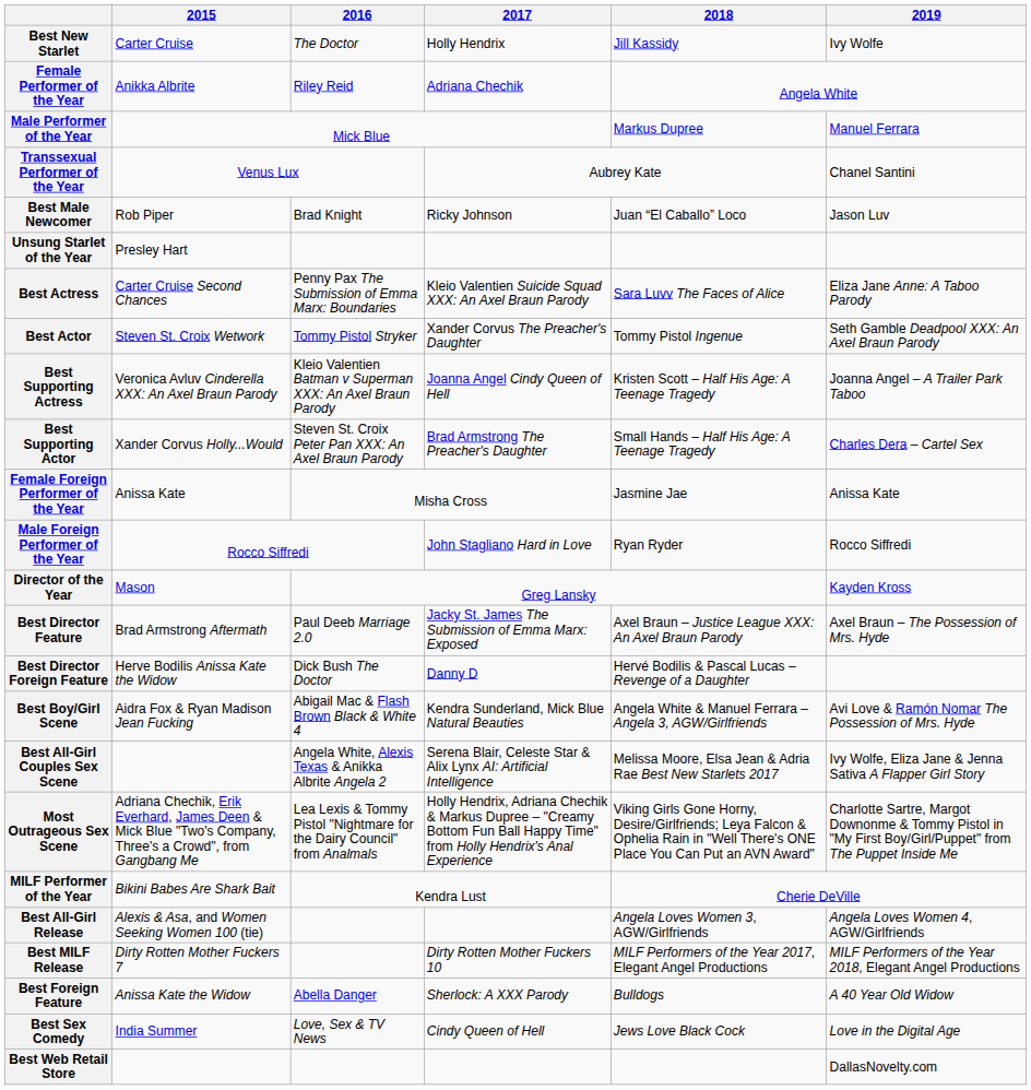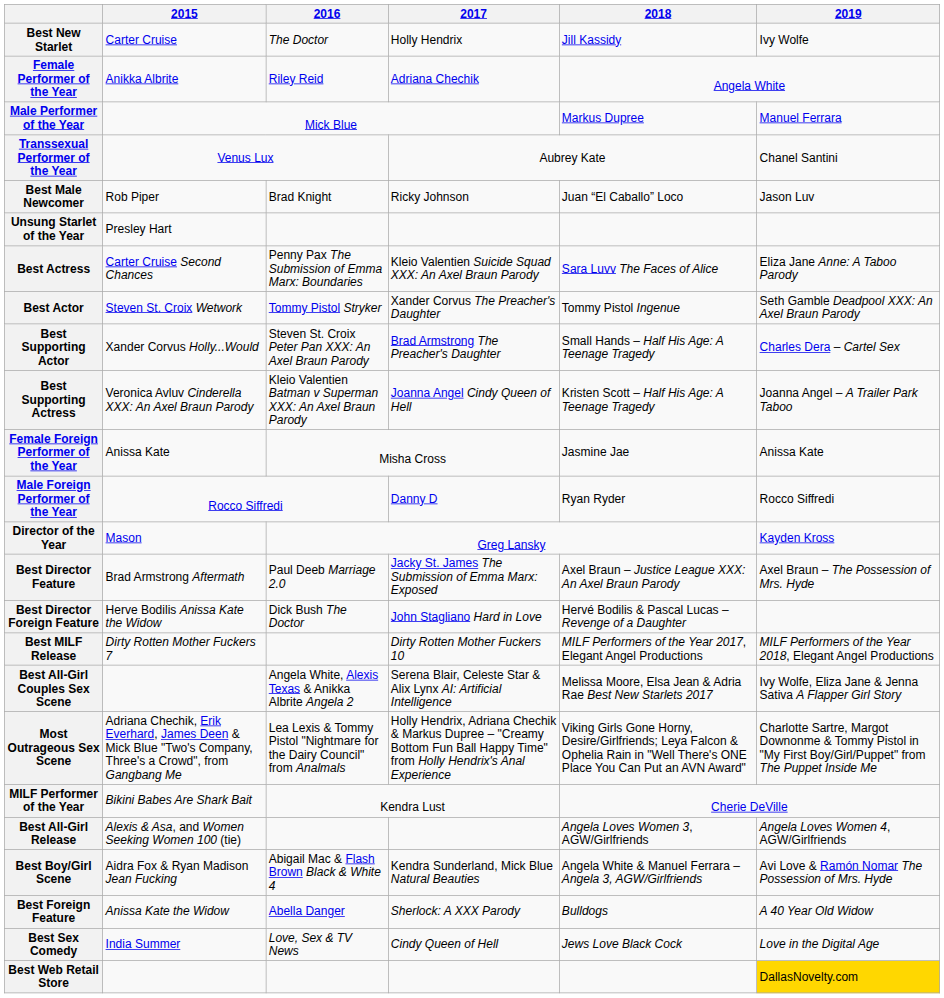 <table class="wikitable">
 <tr>
 <th></th>
 <th><a href='#'>2015</a></th>
 <th><a href='#'>2016</a></th>
 <th><a href='#'>2017</a></th>
 <th><a href='#'>2018</a></th>
 <th><a href='#'>2019</a></th>
 </tr>
 <tr>
 <th>Best New Starlet</th>
 <td><a href='#'>Carter Cruise</a></td>
 <td><em>The Doctor</em></td>
 <td>Holly Hendrix</td>
 <td><a href='#'>Jill Kassidy</a></td>
 <td>Ivy Wolfe</td>
 </tr>
 <tr>
 <th><a href='#'>Female Performer of the Year</a></th>
 <td><a href='#'>Anikka Albrite</a></td>
 <td><a href='#'>Riley Reid</a></td>
 <td><a href='#'>Adriana Chechik</a></td>
 <td colspan="2" style="text-align:center"><br><a href='#'>Angela White</a></td>
 </tr>
 <tr>
 <th><a href='#'>Male Performer of the Year</a></th>
 <td colspan="3" style="text-align:center"><br><a href='#'>Mick Blue</a></td>
 <td><a href='#'>Markus Dupree</a></td>
 <td><a href='#'>Manuel Ferrara</a></td>
 </tr>
 <tr>
 <th><a href='#'>Transsexual Performer of the Year</a></th>
 <td colspan=2 style="text-align:center"><a href='#'>Venus Lux</a></td>
 <td colspan=2 style="text-align:center">Aubrey Kate</td>
 <td>Chanel Santini</td>
 </tr>
 <tr>
 <th>Best Male Newcomer</th>
 <td>Rob Piper</td>
 <td>Brad Knight</td>
 <td>Ricky Johnson</td>
 <td>Juan “El Caballo” Loco</td>
 <td>Jason Luv</td>
 </tr>
 <tr>
 <th>Unsung Starlet of the Year</th>
 <td>Presley Hart</td>
 <td></td>
 <td></td>
 <td></td>
 <td></td>
 </tr>
 <tr>
 <th>Best Actress</th>
 <td><a href='#'>Carter Cruise</a> <em>Second Chances</em></td>
 <td>Penny Pax <em>The Submission of Emma Marx: Boundaries</em></td>
 <td>Kleio Valentien <em>Suicide Squad XXX: An Axel Braun Parody</em></td>
 <td><a href='#'>Sara Luvv</a> <em>The Faces of Alice</em></td>
 <td>Eliza Jane <em>Anne: A Taboo Parody</em></td>
 </tr>
 <tr>
 <th>Best Actor</th>
 <td><a href='#'>Steven St. Croix</a> <em>Wetwork</em></td>
 <td><a href='#'>Tommy Pistol</a> <em>Stryker</em></td>
 <td>Xander Corvus <em>The Preacher's Daughter</em></td>
 <td>Tommy Pistol <em>Ingenue</em></td>
 <td>Seth Gamble <em>Deadpool XXX: An Axel Braun Parody</em></td>
 </tr>
 <tr>
+<th>Best Supporting Actor</th>
+<td>Xander Corvus <em>Holly...Would</em></td>
+<td>Steven St. Croix <em>Peter Pan XXX: An Axel Braun Parody</em></td>
+<td><a href='#'>Brad Armstrong</a> <em>The Preacher's Daughter</em></td>
+<td>Small Hands – <em>Half His Age: A Teenage Tragedy</em></td>
+<td><a href='#'>Charles Dera</a> – <em>Cartel Sex</em></td>
+</tr>
+<tr>
 <th>Best Supporting Actress</th>
 <td>Veronica Avluv <em>Cinderella XXX: An Axel Braun Parody</em></td>
 <td>Kleio Valentien <em>Batman v Superman XXX: An Axel Braun Parody</em></td>
 <td><a href='#'>Joanna Angel</a> <em>Cindy Queen of Hell</em></td>
 <td>Kristen Scott – <em>Half His Age: A Teenage Tragedy</em></td>
 <td>Joanna Angel – <em>A Trailer Park Taboo</em></td>
-</tr>
-<tr>
-<th>Best Supporting Actor</th>
-<td>Xander Corvus <em>Holly...Would</em></td>
-<td>Steven St. Croix <em>Peter Pan XXX: An Axel Braun Parody</em></td>
-<td><a href='#'>Brad Armstrong</a> <em>The Preacher's Daughter</em></td>
-<td>Small Hands – <em>Half His Age: A Teenage Tragedy</em></td>
-<td><a href='#'>Charles Dera</a> – <em>Cartel Sex</em></td>
 </tr>
 <tr>
 <th><a href='#'>Female Foreign Performer of the Year</a></th>
 <td>Anissa Kate</td>
 <td colspan="2" style="text-align:center"><br>Misha Cross</td>
 <td>Jasmine Jae</td>
 <td>Anissa Kate</td>
 </tr>
 <tr>
 <th><a href='#'>Male Foreign Performer of the Year</a></th>
 <td colspan="2" style="text-align:center"><br><a href='#'>Rocco Siffredi</a></td>
-<td><a href='#'>John Stagliano</a> <em>Hard in Love</em></td>
+<td><a href='#'>Danny D</a></td>
 <td>Ryan Ryder</td>
 <td>Rocco Siffredi</td>
 </tr>
 <tr>
 <th>Director of the Year</th>
 <td><a href='#'>Mason</a></td>
 <td colspan="3" style="text-align:center"><br><a href='#'>Greg Lansky</a></td>
 <td><a href='#'>Kayden Kross</a></td>
 </tr>
 <tr>
 <th>Best Director Feature</th>
 <td>Brad Armstrong <em>Aftermath</em></td>
 <td>Paul Deeb <em>Marriage 2.0</em></td>
 <td><a href='#'>Jacky St. James</a> <em>The Submission of Emma Marx: Exposed</em></td>
 <td>Axel Braun – <em>Justice League XXX: An Axel Braun Parody</em></td>
 <td>Axel Braun – <em>The Possession of Mrs. Hyde</em></td>
 </tr>
 <tr>
 <th>Best Director Foreign Feature</th>
 <td>Herve Bodilis <em>Anissa Kate the Widow</em></td>
 <td>Dick Bush <em>The Doctor</em></td>
-<td><a href='#'>Danny D</a></td>
+<td><a href='#'>John Stagliano</a> <em>Hard in Love</em></td>
 <td>Hervé Bodilis & Pascal Lucas – <em>Revenge of a Daughter</em></td>
 <td></td>
 </tr>
 <tr>
-<th>Best Boy/Girl Scene</th>
-<td>Aidra Fox & Ryan Madison <em>Jean Fucking</em></td>
-<td>Abigail Mac & <a href='#'>Flash Brown</a> <em>Black & White 4</em></td>
-<td>Kendra Sunderland, Mick Blue <em>Natural Beauties</em></td>
-<td>Angela White & Manuel Ferrara – <em>Angela 3, AGW/Girlfriends</em></td>
-<td>Avi Love & <a href='#'>Ramón Nomar</a> <em>The Possession of Mrs. Hyde</em></td>
+<th>Best MILF Release</th>
+<td><em>Dirty Rotten Mother Fuckers 7</em></td>
+<td></td>
+<td><em>Dirty Rotten Mother Fuckers 10</em></td>
+<td><em>MILF Performers of the Year 2017</em>, Elegant Angel Productions</td>
+<td><em>MILF Performers of the Year 2018</em>, Elegant Angel Productions</td>
 </tr>
 <tr>
 <th>Best All-Girl Couples Sex Scene</th>
 <td></td>
 <td>Angela White, <a href='#'>Alexis Texas</a> & Anikka Albrite <em>Angela 2</em></td>
 <td>Serena Blair, Celeste Star & Alix Lynx <em>AI: Artificial Intelligence</em></td>
 <td>Melissa Moore, Elsa Jean & Adria Rae <em>Best New Starlets 2017</em></td>
 <td>Ivy Wolfe, Eliza Jane & Jenna Sativa <em>A Flapper Girl Story</em></td>
 </tr>
 <tr>
 <th>Most Outrageous Sex Scene</th>
 <td>Adriana Chechik, <a href='#'>Erik Everhard</a>, <a href='#'>James Deen</a> & Mick Blue "Two's Company, Three's a Crowd", from <em>Gangbang Me</em></td>
 <td>Lea Lexis & Tommy Pistol "Nightmare for the Dairy Council" from <em>Analmals</em></td>
 <td>Holly Hendrix, Adriana Chechik & Markus Dupree – "Creamy Bottom Fun Ball Happy Time" from <em>Holly Hendrix's Anal Experience</em></td>
 <td>Viking Girls Gone Horny, Desire/Girlfriends; Leya Falcon & Ophelia Rain in "Well There's ONE Place You Can Put an AVN Award"</td>
 <td>Charlotte Sartre, Margot Downonme & Tommy Pistol in "My First Boy/Girl/Puppet" from <em>The Puppet Inside Me</em></td>
 </tr>
 <tr>
 <th>MILF Performer of the Year</th>
 <td><em>Bikini Babes Are Shark Bait</em></td>
 <td colspan="2" style="text-align:center"><br>Kendra Lust</td>
 <td colspan="2" style="text-align:center"><br><a href='#'>Cherie DeVille</a></td>
 </tr>
 <tr>
 <th>Best All-Girl Release</th>
 <td><em>Alexis & Asa</em>, and <em>Women Seeking Women 100</em> (tie)</td>
 <td></td>
 <td></td>
 <td><em>Angela Loves Women 3</em>, AGW/Girlfriends</td>
 <td><em>Angela Loves Women 4</em>, AGW/Girlfriends</td>
 </tr>
 <tr>
-<th>Best MILF Release</th>
-<td><em>Dirty Rotten Mother Fuckers 7</em></td>
-<td></td>
-<td><em>Dirty Rotten Mother Fuckers 10</em></td>
-<td><em>MILF Performers of the Year 2017</em>, Elegant Angel Productions</td>
-<td><em>MILF Performers of the Year 2018</em>, Elegant Angel Productions</td>
+<th>Best Boy/Girl Scene</th>
+<td>Aidra Fox & Ryan Madison <em>Jean Fucking</em></td>
+<td>Abigail Mac & <a href='#'>Flash Brown</a> <em>Black & White 4</em></td>
+<td>Kendra Sunderland, Mick Blue <em>Natural Beauties</em></td>
+<td>Angela White & Manuel Ferrara – <em>Angela 3, AGW/Girlfriends</em></td>
+<td>Avi Love & <a href='#'>Ramón Nomar</a> <em>The Possession of Mrs. Hyde</em></td>
 </tr>
 <tr>
 <th>Best Foreign Feature</th>
 <td><em>Anissa Kate the Widow</em></td>
 <td><a href='#'>Abella Danger</a></td>
 <td><em>Sherlock: A XXX Parody</em></td>
 <td><em>Bulldogs</em></td>
 <td><em>A 40 Year Old Widow</em></td>
 </tr>
 <tr>
 <th>Best Sex Comedy</th>
 <td><a href='#'>India Summer</a></td>
 <td><em>Love, Sex & TV News</em></td>
 <td><em>Cindy Queen of Hell</em></td>
 <td><em>Jews Love Black Cock</em></td>
 <td><em>Love in the Digital Age</em></td>
 </tr>
 <tr>
 <th>Best Web Retail Store</th>
 <td></td>
 <td></td>
 <td></td>
 <td></td>
-<td>DallasNovelty.com</td>
+<td style="background: gold;">DallasNovelty.com</td>
 </tr>
 </table>
